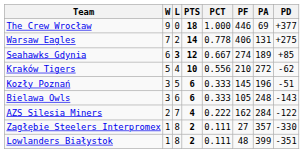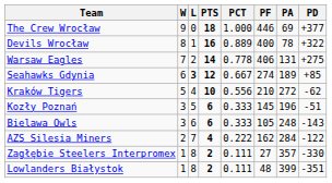 <table class="wikitable" border="1">
 <tr style="background:#efefef;">
 <th>Team</th>
 <th>W</th>
 <th>L</th>
 <th>PTS</th>
 <th>PCT</th>
 <th>PF</th>
 <th>PA</th>
 <th>PD</th>
 </tr>
 <tr align=center>
 <td align=left><a href='#'>The Crew Wrocław</a></td>
 <td>9</td>
 <td>0</td>
 <td><strong>18</strong></td>
 <td>1.000</td>
 <td>446</td>
 <td>69</td>
 <td>+377</td>
+</tr>
+<tr align=center>
+<td align=left><a href='#'>Devils Wrocław</a></td>
+<td>8</td>
+<td>1</td>
+<td><strong>16</strong></td>
+<td>0.889</td>
+<td>400</td>
+<td>78</td>
+<td>+322</td>
 </tr>
 <tr align=center>
 <td align=left><a href='#'>Warsaw Eagles</a></td>
 <td>7</td>
 <td>2</td>
 <td><strong>14</strong></td>
 <td>0.778</td>
 <td>406</td>
 <td>131</td>
 <td>+275</td>
 </tr>
 <tr align=center>
 <td align=left><a href='#'>Seahawks Gdynia</a></td>
 <td>6</td>
 <td><strong>3</strong></td>
 <td><strong>12</strong></td>
 <td>0.667</td>
 <td>274</td>
 <td>189</td>
 <td>+85</td>
 </tr>
 <tr align=center>
 <td align=left><a href='#'>Kraków Tigers</a></td>
 <td>5</td>
 <td>4</td>
 <td><strong>10</strong></td>
 <td>0.556</td>
 <td>210</td>
 <td>272</td>
 <td>-62</td>
 </tr>
 <tr align=center>
 <td align=left><a href='#'>Kozły Poznań</a></td>
 <td>3</td>
 <td>5</td>
 <td><strong>6</strong></td>
 <td>0.333</td>
 <td>145</td>
 <td>196</td>
 <td>-51</td>
 </tr>
 <tr align=center>
 <td align=left><a href='#'>Bielawa Owls</a></td>
 <td>3</td>
 <td>6</td>
 <td><strong>6</strong></td>
 <td>0.333</td>
 <td>105</td>
 <td>248</td>
 <td>-143</td>
 </tr>
 <tr align=center>
 <td align=left><a href='#'>AZS Silesia Miners</a></td>
 <td>2</td>
 <td>7</td>
 <td><strong>4</strong></td>
 <td>0.222</td>
 <td>162</td>
 <td>284</td>
 <td>-122</td>
 </tr>
 <tr align=center>
 <td align=left><a href='#'>Zagłębie Steelers Interpromex</a></td>
 <td>1</td>
 <td>8</td>
 <td><strong>2</strong></td>
 <td>0.111</td>
 <td>27</td>
 <td>357</td>
 <td>-330</td>
 </tr>
 <tr align=center>
 <td align=left><a href='#'>Lowlanders Białystok</a></td>
 <td>1</td>
 <td>8</td>
 <td><strong>2</strong></td>
 <td>0.111</td>
 <td>48</td>
 <td>399</td>
 <td>-351</td>
 </tr>
 </table>
